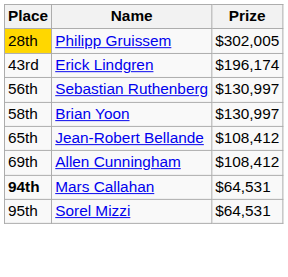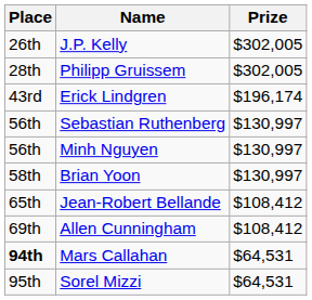 <table class="wikitable">
 <tr>
 <th bgcolor="#FFEBAD">Place</th>
 <th bgcolor="#FFEBAD">Name</th>
 <th bgcolor="#FFEBAD">Prize</th>
 </tr>
 <tr>
-<td style="background: gold;">28th</td>
+<td>26th</td>
+<td><a href='#'>J.P. Kelly</a></td>
+<td>$302,005</td>
+</tr>
+<tr>
+<td>28th</td>
 <td><a href='#'>Philipp Gruissem</a></td>
 <td>$302,005</td>
 </tr>
 <tr>
 <td>43rd</td>
 <td><a href='#'>Erick Lindgren</a></td>
 <td>$196,174</td>
 </tr>
 <tr>
 <td>56th</td>
 <td><a href='#'>Sebastian Ruthenberg</a></td>
+<td>$130,997</td>
+</tr>
+<tr>
+<td>56th</td>
+<td><a href='#'>Minh Nguyen</a></td>
 <td>$130,997</td>
 </tr>
 <tr>
 <td>58th</td>
 <td><a href='#'>Brian Yoon</a></td>
 <td>$130,997</td>
 </tr>
 <tr>
 <td>65th</td>
 <td><a href='#'>Jean-Robert Bellande</a></td>
 <td>$108,412</td>
 </tr>
 <tr>
 <td>69th</td>
 <td><a href='#'>Allen Cunningham</a></td>
 <td>$108,412</td>
 </tr>
 <tr>
 <td><strong>94th</strong></td>
 <td><a href='#'>Mars Callahan</a></td>
 <td>$64,531</td>
 </tr>
 <tr>
 <td>95th</td>
 <td><a href='#'>Sorel Mizzi</a></td>
 <td>$64,531</td>
 </tr>
 </table>
